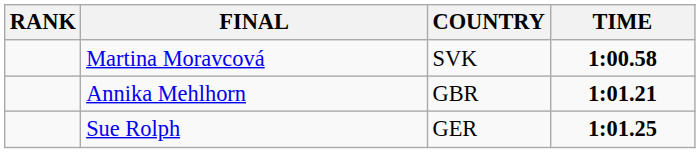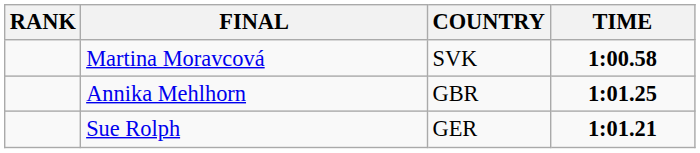 <table class="wikitable">
 <tr>
 <th>RANK</th>
 <th align="left" style="width: 15em">FINAL</th>
 <th>COUNTRY</th>
 <th style="width: 6em">TIME</th>
 </tr>
 <tr>
 <td align="center"></td>
 <td><a href='#'>Martina Moravcová</a></td>
 <td> SVK</td>
 <td align="center"><strong>1:00.58</strong></td>
 </tr>
 <tr>
 <td align="center"></td>
 <td><a href='#'>Annika Mehlhorn</a></td>
 <td> GBR</td>
-<td align="center"><strong>1:01.21</strong></td>
+<td align="center"><strong>1:01.25</strong></td>
 </tr>
 <tr>
 <td align="center"></td>
 <td><a href='#'>Sue Rolph</a></td>
 <td> GER</td>
-<td align="center"><strong>1:01.25</strong></td>
+<td align="center"><strong>1:01.21</strong></td>
 </tr>
 </table>
